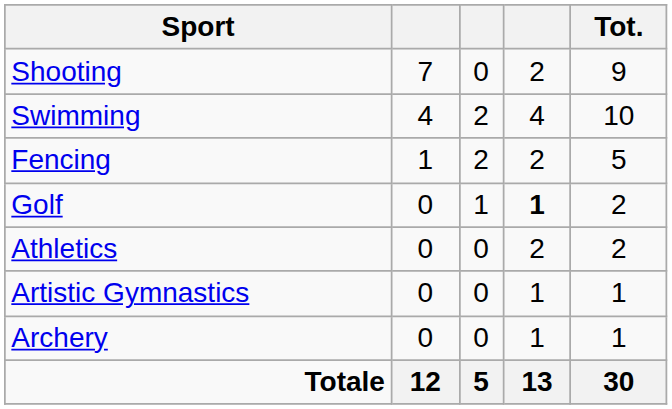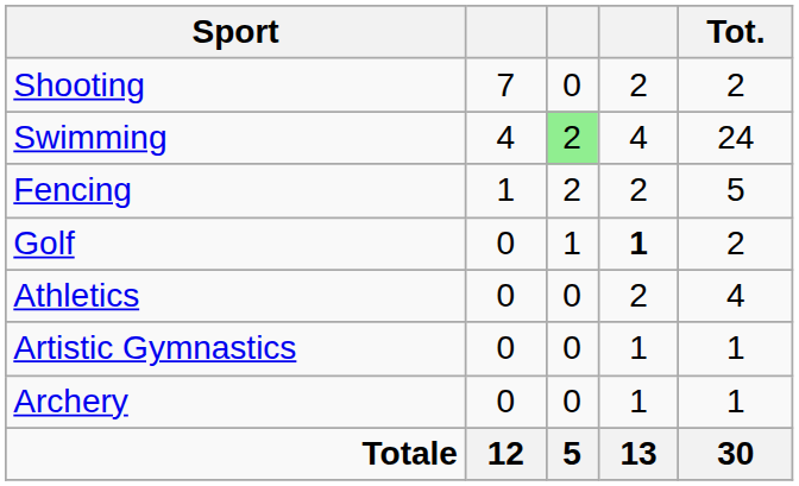 <table class="wikitable" width=30% style="font-size:100%; text-align:center;">
 <tr>
 <th>Sport</th>
 <th></th>
 <th></th>
 <th></th>
 <th>Tot.</th>
 </tr>
 <tr>
 <td align=left> <a href='#'>Shooting</a></td>
 <td>7</td>
 <td>0</td>
 <td>2</td>
-<td>9</td>
+<td>2</td>
 </tr>
 <tr>
 <td align=left> <a href='#'>Swimming</a></td>
 <td>4</td>
-<td>2</td>
+<td style="background: lightgreen;">2</td>
 <td>4</td>
-<td>10</td>
+<td>24</td>
 </tr>
 <tr>
 <td align=left> <a href='#'>Fencing</a></td>
 <td>1</td>
 <td>2</td>
 <td>2</td>
 <td>5</td>
 </tr>
 <tr>
 <td align=left> <a href='#'>Golf</a></td>
 <td>0</td>
 <td>1</td>
 <td><strong>1</strong></td>
 <td>2</td>
 </tr>
 <tr>
 <td align=left> <a href='#'>Athletics</a></td>
 <td>0</td>
 <td>0</td>
 <td>2</td>
-<td>2</td>
+<td>4</td>
 </tr>
 <tr>
 <td align=left> <a href='#'>Artistic Gymnastics</a></td>
 <td>0</td>
 <td>0</td>
 <td>1</td>
 <td>1</td>
 </tr>
 <tr>
 <td align=left> <a href='#'>Archery</a></td>
 <td>0</td>
 <td>0</td>
 <td>1</td>
 <td>1</td>
 </tr>
 <tr>
 <td align=right><strong>Totale</strong></td>
 <th>12</th>
 <th>5</th>
 <th>13</th>
 <th>30</th>
 </tr>
 </table>
